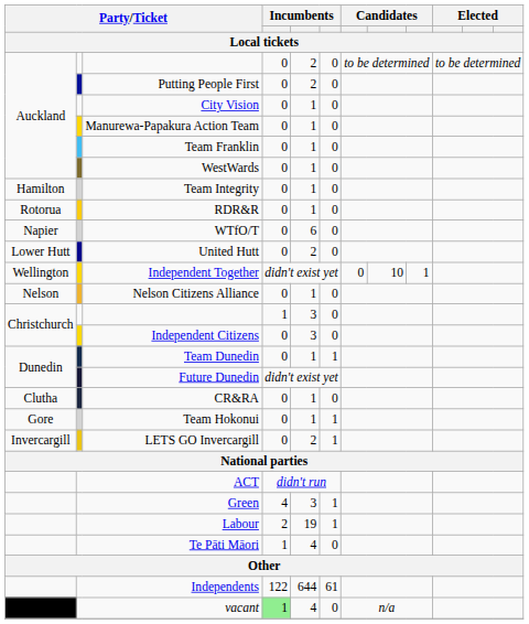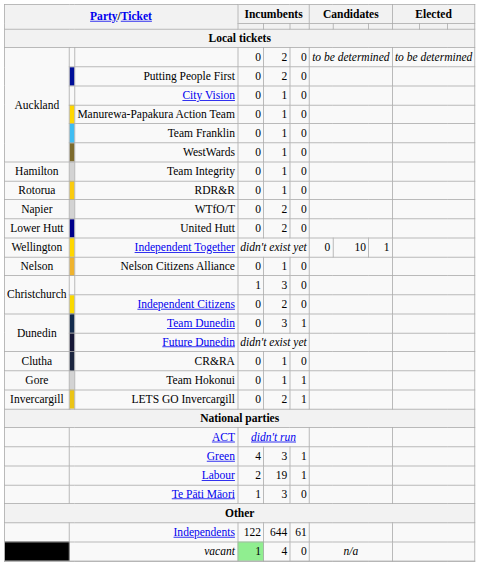 <table class="wikitable sortable" style="text-align:right;font-size:90%">
 <tr>
 <th rowspan="2" colspan="4"><a href='#'>Party</a>/<a href='#'>Ticket</a></th>
 <th colspan="3">Incumbents</th>
 <th colspan="3">Candidates</th>
 <th colspan="3">Elected</th>
 </tr>
 <tr>
 <th></th>
 <th></th>
 <th></th>
 <th></th>
 <th></th>
 <th></th>
 <th></th>
 <th></th>
 <th></th>
 </tr>
 <tr>
 <th colspan="13">Local tickets</th>
 </tr>
 <tr>
 <td colspan="2" rowspan="6" style="text-align:center">Auckland</td>
 <td></td>
 <td></td>
 <td>0</td>
 <td>2</td>
 <td>0</td>
 <td colspan="3" style="text-align:center"><em>to be determined</em></td>
 <td colspan="3" style="text-align:center"><em>to be determined</em></td>
 </tr>
 <tr>
 <td style="background:#000f99"></td>
 <td>Putting People First</td>
 <td>0</td>
 <td>2</td>
 <td>0</td>
 <td colspan="3"></td>
 <td colspan="3"></td>
 </tr>
 <tr>
 <td></td>
 <td><a href='#'>City Vision</a></td>
 <td>0</td>
 <td>1</td>
 <td>0</td>
 <td colspan="3"></td>
 <td colspan="3"></td>
 </tr>
 <tr>
 <td style="background:#ffd700"></td>
 <td>Manurewa-Papakura Action Team</td>
 <td>0</td>
 <td>1</td>
 <td>0</td>
 <td colspan="3"></td>
 <td colspan="3"></td>
 </tr>
 <tr>
 <td style="background:#40bdf2"></td>
 <td>Team Franklin</td>
 <td>0</td>
 <td>1</td>
 <td>0</td>
 <td colspan="3"></td>
 <td colspan="3"></td>
 </tr>
 <tr>
 <td style="background:#7d6b2d"></td>
 <td>WestWards</td>
 <td>0</td>
 <td>1</td>
 <td>0</td>
 <td colspan="3"></td>
 <td colspan="3"></td>
 </tr>
 <tr>
 <td style="text-align:center" colspan="2">Hamilton</td>
 <td style="background:lightgrey"></td>
 <td>Team Integrity</td>
 <td>0</td>
 <td>1</td>
 <td>0</td>
 <td colspan="3"></td>
 <td colspan="3"></td>
 </tr>
 <tr>
 <td style="text-align:center" colspan="2">Rotorua</td>
 <td style="background:#facb0e"></td>
 <td>RDR&R</td>
 <td>0</td>
 <td>1</td>
 <td>0</td>
 <td colspan="3"></td>
 <td colspan="3"></td>
 </tr>
 <tr>
 <td style="text-align:center" colspan="2">Napier</td>
 <td style="background:lightgrey"></td>
 <td>WTfO/T</td>
 <td>0</td>
-<td>6</td>
+<td>2</td>
 <td>0</td>
 <td colspan="3"></td>
 <td colspan="3"></td>
 </tr>
 <tr>
 <td style="text-align:center" colspan="2">Lower Hutt</td>
 <td style="background:darkblue"></td>
 <td>United Hutt</td>
 <td>0</td>
 <td>2</td>
 <td>0</td>
 <td colspan="3"></td>
 <td colspan="3"></td>
 </tr>
 <tr>
 <td style="text-align:center" colspan="2">Wellington</td>
 <td style="background:gold"></td>
 <td><a href='#'>Independent Together</a></td>
 <td colspan="3" style="text-align:center"><em>didn't exist yet</em></td>
 <td>0</td>
 <td>10</td>
 <td>1</td>
 <td colspan="3"></td>
 </tr>
 <tr>
 <td style="text-align:center" colspan="2">Nelson</td>
 <td style="background:#efb32e"></td>
 <td>Nelson Citizens Alliance</td>
 <td>0</td>
 <td>1</td>
 <td>0</td>
 <td colspan="3"></td>
 <td colspan="3"></td>
 </tr>
 <tr>
 <td style="text-align:center" rowspan="2" colspan="2">Christchurch</td>
 <td></td>
 <td></td>
 <td>1</td>
 <td>3</td>
 <td>0</td>
 <td colspan="3"></td>
 <td colspan="3"></td>
 </tr>
 <tr>
 <td style="background:#fad900"></td>
 <td><a href='#'>Independent Citizens</a></td>
 <td>0</td>
-<td>3</td>
+<td>2</td>
 <td>0</td>
 <td colspan="3"></td>
 <td colspan="3"></td>
 </tr>
 <tr>
 <td style="text-align:center" rowspan="2" colspan="2">Dunedin</td>
 <td style="background:#132b4d"></td>
 <td><a href='#'>Team Dunedin</a></td>
 <td>0</td>
-<td>1</td>
+<td>3</td>
 <td>1</td>
 <td colspan="3"></td>
 <td colspan="3"></td>
 </tr>
 <tr>
 <td style="background:#161736ff"></td>
 <td><a href='#'>Future Dunedin</a></td>
 <td colspan="3" style="text-align:center"><em>didn't exist yet</em></td>
 <td colspan="3"></td>
 <td colspan="3"></td>
 </tr>
 <tr>
 <td style="text-align:center" colspan="2">Clutha</td>
 <td style="background:#1c2640"></td>
 <td>CR&RA</td>
 <td>0</td>
 <td>1</td>
 <td>0</td>
 <td colspan="3"></td>
 <td colspan="3"></td>
 </tr>
 <tr>
 <td style="text-align:center" colspan="2">Gore</td>
 <td style="background:lightgrey"></td>
 <td>Team Hokonui</td>
 <td>0</td>
 <td>1</td>
 <td>1</td>
 <td colspan="3"></td>
 <td colspan="3"></td>
 </tr>
 <tr>
 <td style="text-align:center" colspan="2">Invercargill</td>
 <td style="background:#ebc415"></td>
 <td>LETS GO Invercargill</td>
 <td>0</td>
 <td>2</td>
 <td>1</td>
 <td colspan="3"></td>
 <td colspan="3"></td>
 </tr>
 <tr>
 <th colspan="13">National parties</th>
 </tr>
 <tr>
 <td></td>
 <td colspan="3"><a href='#'>ACT</a></td>
 <td colspan="3" style="text-align:center"><em><a href='#'>didn't run</a></em></td>
 <td colspan="3"></td>
 <td colspan="3"></td>
 </tr>
 <tr>
 <td></td>
 <td colspan="3"><a href='#'>Green</a></td>
 <td>4</td>
 <td>3</td>
 <td>1</td>
 <td colspan="3"></td>
 <td colspan="3"></td>
 </tr>
 <tr>
 <td></td>
 <td colspan="3"><a href='#'>Labour</a></td>
 <td>2</td>
 <td>19</td>
 <td>1</td>
 <td colspan="3"></td>
 <td colspan="3"></td>
 </tr>
 <tr>
 <td></td>
 <td colspan="3"><a href='#'>Te Pāti Māori</a></td>
 <td>1</td>
-<td>4</td>
+<td>3</td>
 <td>0</td>
 <td colspan="3"></td>
 <td colspan="3"></td>
 </tr>
 <tr>
 <th colspan="13">Other</th>
 </tr>
 <tr>
 <td></td>
 <td colspan="3"><a href='#'>Independents</a></td>
 <td>122</td>
 <td>644</td>
 <td>61</td>
 <td colspan="3"></td>
 <td colspan="3"></td>
 </tr>
 <tr>
 <td style="background:black"></td>
 <td colspan="3"><em>vacant</em></td>
 <td style="background: lightgreen;">1</td>
 <td>4</td>
 <td>0</td>
 <td colspan="3" style="text-align:center"><em>n/a</em></td>
 <td colspan="3"></td>
 </tr>
 <tr>
 </tr>
 </table>
